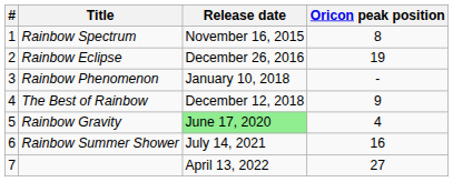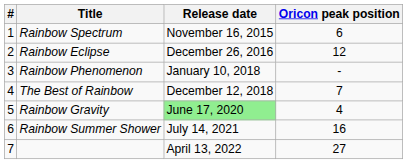 <table class="wikitable">
 <tr>
 <th>#</th>
 <th>Title</th>
 <th>Release date</th>
 <th><a href='#'>Oricon</a> peak position</th>
 </tr>
 <tr>
 <td>1</td>
 <td><em>Rainbow Spectrum</em></td>
 <td>November 16, 2015</td>
-<td style="text-align:center;">8</td>
+<td style="text-align:center;">6</td>
 </tr>
 <tr>
 <td>2</td>
 <td><em>Rainbow Eclipse</em></td>
 <td>December 26, 2016</td>
-<td style="text-align:center;">19</td>
+<td style="text-align:center;">12</td>
 </tr>
 <tr>
 <td>3</td>
 <td><em>Rainbow Phenomenon</em></td>
 <td>January 10, 2018</td>
 <td style="text-align:center;">-</td>
 </tr>
 <tr>
 <td>4</td>
 <td><em>The Best of Rainbow</em></td>
 <td>December 12, 2018</td>
-<td style="text-align:center;">9</td>
+<td style="text-align:center;">7</td>
 </tr>
 <tr>
 <td>5</td>
 <td><em>Rainbow Gravity</em></td>
 <td style="background: lightgreen;">June 17, 2020</td>
 <td style="text-align:center;">4</td>
 </tr>
 <tr>
 <td>6</td>
 <td><em>Rainbow Summer Shower</em></td>
 <td>July 14, 2021</td>
 <td style="text-align:center;">16</td>
 </tr>
 <tr>
 <td>7</td>
 <td></td>
 <td>April 13, 2022</td>
 <td style="text-align:center;">27</td>
 </tr>
 </table>
